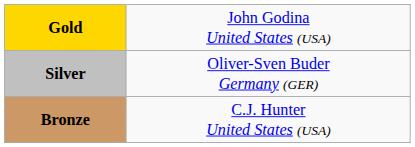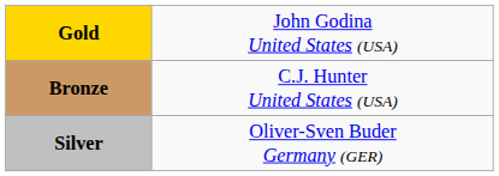 <table class="wikitable" style=" text-align:center; font-size:110%;" width="35%">
 <tr>
 <td bgcolor="gold"><strong>Gold</strong></td>
 <td> <a href='#'>John Godina</a><br><em><a href='#'>United States</a> <small>(USA)</small></em></td>
 </tr>
 <tr>
+<td bgcolor="CC9966"><strong>Bronze</strong></td>
+<td> <a href='#'>C.J. Hunter</a><br><em><a href='#'>United States</a> <small>(USA)</small></em></td>
+</tr>
+<tr>
 <td bgcolor="silver"><strong>Silver</strong></td>
 <td> <a href='#'>Oliver-Sven Buder</a><br><em><a href='#'>Germany</a> <small>(GER)</small></em></td>
 </tr>
-<tr>
-<td bgcolor="CC9966"><strong>Bronze</strong></td>
-<td> <a href='#'>C.J. Hunter</a><br><em><a href='#'>United States</a> <small>(USA)</small></em></td>
-</tr>
 </table>
